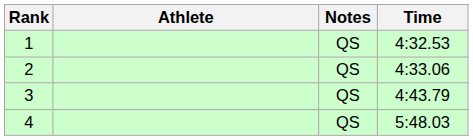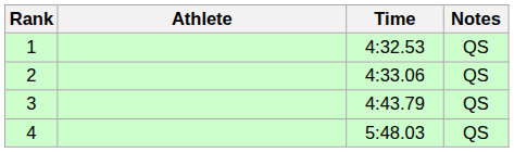 <table class=wikitable style="text-align:center">
 <tr>
 <th width=40>Rank</th>
 <th width=250>Athlete</th>
+<th width=80>Time</th>
 <th width=50>Notes</th>
-<th width=80>Time</th>
 </tr>
 <tr bgcolor="ccffcc">
 <td>1</td>
 <td align=left></td>
+<td>4:32.53</td>
 <td>QS</td>
-<td>4:32.53</td>
 </tr>
 <tr bgcolor="ccffcc">
 <td>2</td>
 <td align=left></td>
+<td>4:33.06</td>
 <td>QS</td>
-<td>4:33.06</td>
 </tr>
 <tr bgcolor="ccffcc">
 <td>3</td>
 <td align=left></td>
+<td>4:43.79</td>
 <td>QS</td>
-<td>4:43.79</td>
 </tr>
 <tr bgcolor="ccffcc">
 <td>4</td>
 <td align=left></td>
+<td>5:48.03</td>
 <td>QS</td>
-<td>5:48.03</td>
 </tr>
 </table>
